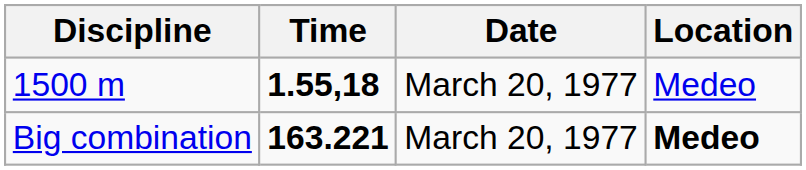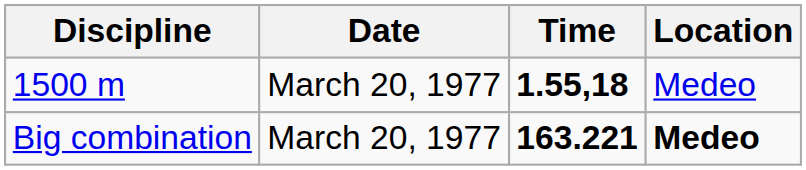 <table class='wikitable'>
 <tr>
 <th>Discipline</th>
+<th>Date</th>
 <th>Time</th>
-<th>Date</th>
 <th>Location</th>
 </tr>
 <tr>
 <td><a href='#'>1500 m</a></td>
+<td>March 20, 1977</td>
 <td><strong>1.55,18</strong></td>
-<td>March 20, 1977</td>
 <td align=left> <a href='#'>Medeo</a></td>
 </tr>
 <tr>
 <td><a href='#'>Big combination</a></td>
+<td>March 20, 1977</td>
 <td><strong>163.221</strong></td>
-<td>March 20, 1977</td>
 <td align=left><strong> Medeo</strong></td>
 </tr>
 </table>
